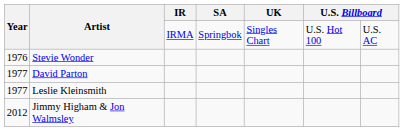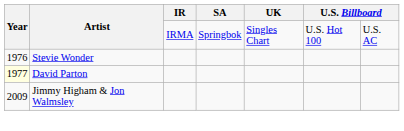 <table class="wikitable">
 <tr>
 <th rowspan="2">Year</th>
 <th rowspan="2">Artist</th>
 <th>IR</th>
 <th>SA</th>
 <th>UK</th>
 <th colspan="2">U.S. <em><a href='#'>Billboard</a></em></th>
 </tr>
 <tr>
 <td><a href='#'>IRMA</a></td>
 <td><a href='#'>Springbok</a></td>
 <td><a href='#'>Singles Chart</a></td>
 <td>U.S. <a href='#'>Hot 100</a></td>
 <td>U.S. <a href='#'>AC</a></td>
 </tr>
 <tr>
 <td>1976</td>
 <td><a href='#'>Stevie Wonder</a></td>
 <td></td>
 <td></td>
 <td></td>
 <td></td>
 <td></td>
 </tr>
 <tr>
-<td>1977</td>
+<td style="background: lightyellow;">1977</td>
 <td><a href='#'>David Parton</a></td>
 <td></td>
 <td></td>
 <td></td>
 <td></td>
 <td></td>
 </tr>
 <tr>
-<td>1977</td>
-<td>Leslie Kleinsmith</td>
-<td></td>
-<td></td>
-<td></td>
-<td></td>
-<td></td>
-</tr>
-<tr>
-<td>2012</td>
+<td>2009</td>
 <td>Jimmy Higham & <a href='#'>Jon Walmsley</a></td>
 <td></td>
 <td></td>
 <td></td>
 <td></td>
 <td></td>
 </tr>
 </table>
